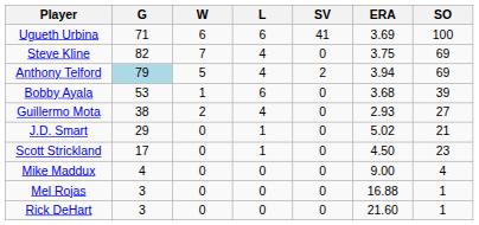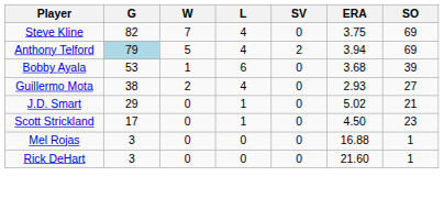 <table class="wikitable sortable">
 <tr>
 <th bgcolor="#DDDDFF" width="16%">Player</th>
 <th bgcolor="#DDDDFF" width="9%">G</th>
 <th bgcolor="#DDDDFF" width="9%">W</th>
 <th bgcolor="#DDDDFF" width="9%">L</th>
 <th bgcolor="#DDDDFF" width="9%">SV</th>
 <th bgcolor="#DDDDFF" width="9%">ERA</th>
 <th bgcolor="#DDDDFF" width="9%">SO</th>
-</tr>
-<tr align="center">
-<td><a href='#'>Ugueth Urbina</a></td>
-<td>71</td>
-<td>6</td>
-<td>6</td>
-<td>41</td>
-<td>3.69</td>
-<td>100</td>
 </tr>
 <tr align=center>
 <td><a href='#'>Steve Kline</a></td>
 <td>82</td>
 <td>7</td>
 <td>4</td>
 <td>0</td>
 <td>3.75</td>
 <td>69</td>
 </tr>
 <tr align=center>
 <td><a href='#'>Anthony Telford</a></td>
 <td style="background: lightblue;">79</td>
 <td>5</td>
 <td>4</td>
 <td>2</td>
 <td>3.94</td>
 <td>69</td>
 </tr>
 <tr align=center>
 <td><a href='#'>Bobby Ayala</a></td>
 <td>53</td>
 <td>1</td>
 <td>6</td>
 <td>0</td>
 <td>3.68</td>
 <td>39</td>
 </tr>
 <tr align=center>
 <td><a href='#'>Guillermo Mota</a></td>
 <td>38</td>
 <td>2</td>
 <td>4</td>
 <td>0</td>
 <td>2.93</td>
 <td>27</td>
 </tr>
 <tr align=center>
 <td><a href='#'>J.D. Smart</a></td>
 <td>29</td>
 <td>0</td>
 <td>1</td>
 <td>0</td>
 <td>5.02</td>
 <td>21</td>
 </tr>
 <tr align=center>
 <td><a href='#'>Scott Strickland</a></td>
 <td>17</td>
 <td>0</td>
 <td>1</td>
 <td>0</td>
 <td>4.50</td>
 <td>23</td>
 </tr>
 <tr align=center>
-<td><a href='#'>Mike Maddux</a></td>
-<td>4</td>
-<td>0</td>
-<td>0</td>
-<td>0</td>
-<td>9.00</td>
-<td>4</td>
-</tr>
-<tr align=center>
 <td><a href='#'>Mel Rojas</a></td>
 <td>3</td>
 <td>0</td>
 <td>0</td>
 <td>0</td>
 <td>16.88</td>
 <td>1</td>
 </tr>
 <tr align=center>
 <td><a href='#'>Rick DeHart</a></td>
 <td>3</td>
 <td>0</td>
 <td>0</td>
 <td>0</td>
 <td>21.60</td>
 <td>1</td>
 </tr>
 </table>
